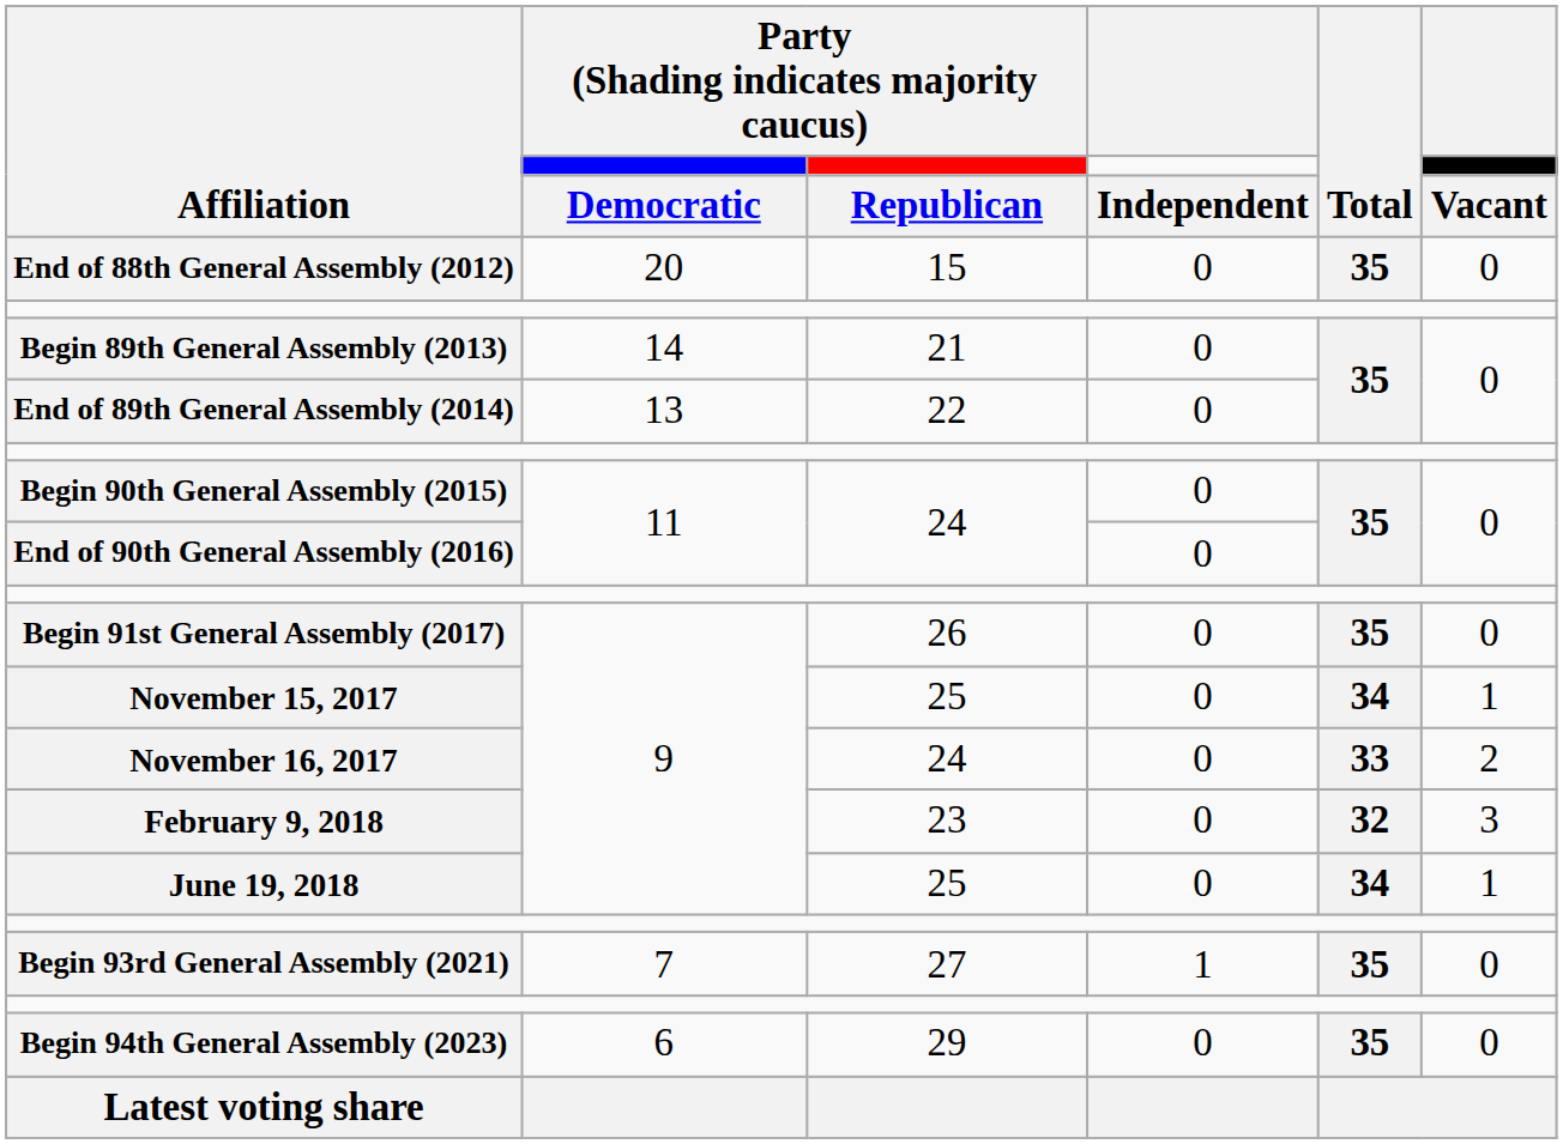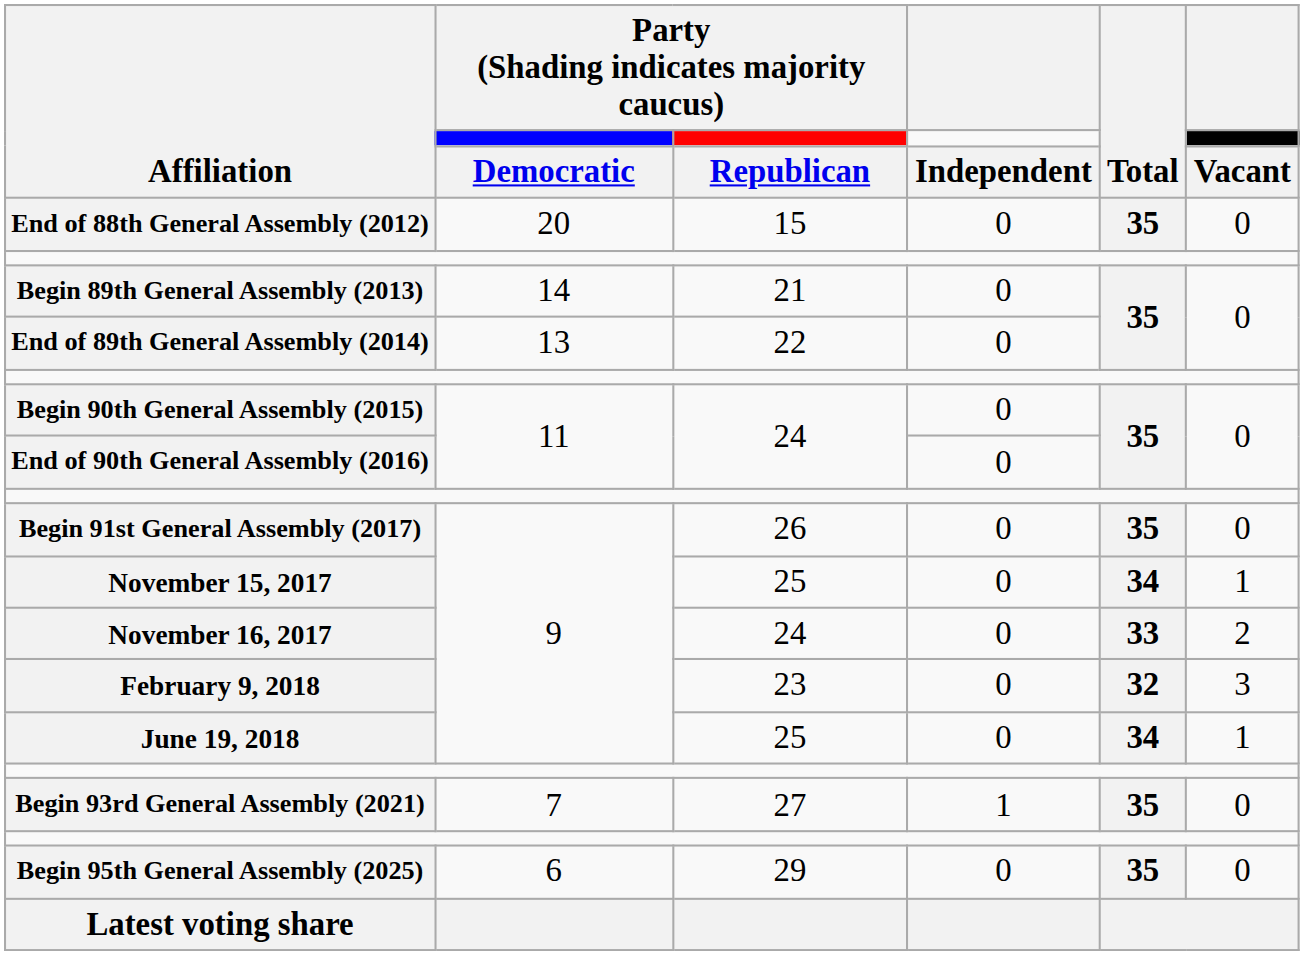 <table class=wikitable style="text-align:center; width:50%">
 <tr valign=bottom>
 <th rowspan=3>Affiliation</th>
 <th colspan=2>Party <div>(Shading indicates majority caucus)</div></th>
 <th></th>
 <th rowspan=3>Total</th>
 <th></th>
 </tr>
 <tr style="height:5px">
 <td style="background: blue"></td>
 <td style="background: red"></td>
 <td></td>
 <td style="background: black"></td>
 </tr>
 <tr>
 <th><a href='#'>Democratic</a></th>
 <th><a href='#'>Republican</a></th>
 <th>Independent</th>
 <th>Vacant</th>
 </tr>
 <tr>
 <th nowrap style="font-size:80%">End of 88th General Assembly (2012)</th>
 <td>20</td>
 <td>15</td>
 <td>0</td>
 <th>35</th>
 <td>0</td>
 </tr>
 <tr>
 <td colspan="6"></td>
 </tr>
 <tr>
 <th nowrap style="font-size:80%">Begin 89th General Assembly (2013)</th>
 <td>14</td>
 <td>21</td>
 <td>0</td>
 <th rowspan="2">35</th>
 <td rowspan="2">0</td>
 </tr>
 <tr>
 <th nowrap style="font-size:80%">End of 89th General Assembly (2014)</th>
 <td>13</td>
 <td>22</td>
 <td>0</td>
 </tr>
 <tr>
 <td colspan="6"></td>
 </tr>
 <tr>
 <th nowrap style="font-size:80%">Begin 90th General Assembly (2015)</th>
 <td rowspan="2">11</td>
 <td rowspan="2" >24</td>
 <td>0</td>
 <th rowspan="2">35</th>
 <td rowspan="2">0</td>
 </tr>
 <tr>
 <th nowrap style="font-size:80%">End of 90th General Assembly (2016)</th>
 <td>0</td>
 </tr>
 <tr>
 <td colspan="6"></td>
 </tr>
 <tr>
 <th nowrap style="font-size:80%">Begin 91st General Assembly (2017)</th>
 <td rowspan="5">9</td>
 <td>26</td>
 <td>0</td>
 <th>35</th>
 <td>0</td>
 </tr>
 <tr>
 <th><small>November 15, 2017</small></th>
 <td>25</td>
 <td>0</td>
 <th>34</th>
 <td>1</td>
 </tr>
 <tr>
 <th><small>November 16, 2017</small></th>
 <td>24</td>
 <td>0</td>
 <th>33</th>
 <td>2</td>
 </tr>
 <tr>
 <th><small>February 9, 2018</small></th>
 <td>23</td>
 <td>0</td>
 <th>32</th>
 <td>3</td>
 </tr>
 <tr>
 <th><small>June 19, 2018</small></th>
 <td>25</td>
 <td>0</td>
 <th>34</th>
 <td>1</td>
 </tr>
 <tr>
 <td colspan="6"></td>
 </tr>
 <tr>
 <th nowrap style="font-size:80%">Begin 93rd General Assembly (2021)</th>
 <td>7</td>
 <td>27</td>
 <td>1</td>
 <th>35</th>
 <td>0</td>
 </tr>
 <tr>
 <td colspan="6"></td>
 </tr>
 <tr>
-<th nowrap style="font-size:80%">Begin 94th General Assembly (2023)</th>
+<th nowrap style="font-size:80%">Begin 95th General Assembly (2025)</th>
 <td>6</td>
 <td>29</td>
 <td>0</td>
 <th>35</th>
 <td>0</td>
 </tr>
 <tr>
 <th>Latest voting share</th>
 <th></th>
 <th></th>
 <th></th>
 <th colspan="2"></th>
 </tr>
 </table>
